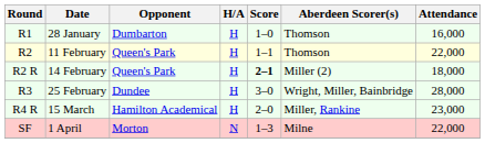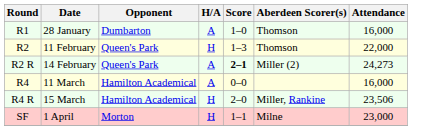 <table class="wikitable" style="text-align:center">
 <tr>
 <th>Round</th>
 <th>Date</th>
 <th>Opponent</th>
 <th>H/A</th>
 <th>Score</th>
 <th>Aberdeen Scorer(s)</th>
 <th>Attendance</th>
 </tr>
 <tr bgcolor=#EEFFEE>
 <td>R1</td>
 <td align=left>28 January</td>
 <td align=left><a href='#'>Dumbarton</a></td>
-<td><a href='#'>H</a></td>
+<td><a href='#'>A</a></td>
 <td>1–0</td>
 <td align=left>Thomson</td>
 <td>16,000</td>
 </tr>
 <tr bgcolor=#FFFFDD>
 <td>R2</td>
 <td align=left>11 February</td>
 <td align=left><a href='#'>Queen's Park</a></td>
 <td><a href='#'>H</a></td>
-<td>1–1</td>
+<td>1–3</td>
 <td align=left>Thomson</td>
 <td>22,000</td>
 </tr>
 <tr bgcolor=#EEFFEE>
 <td>R2 R</td>
 <td align=left>14 February</td>
 <td align=left><a href='#'>Queen's Park</a></td>
-<td><a href='#'>H</a></td>
+<td><a href='#'>A</a></td>
 <td><strong>2–1</strong></td>
 <td align=left>Miller (2)</td>
-<td>18,000</td>
+<td>24,273</td>
 </tr>
-<tr bgcolor=#EEFFEE>
-<td>R3</td>
-<td align=left>25 February</td>
-<td align=left><a href='#'>Dundee</a></td>
-<td><a href='#'>H</a></td>
-<td>3–0</td>
-<td align=left>Wright, Miller, Bainbridge</td>
-<td>28,000</td>
+<tr bgcolor=#FFFFDD>
+<td>R4</td>
+<td align=left>11 March</td>
+<td align=left><a href='#'>Hamilton Academical</a></td>
+<td><a href='#'>A</a></td>
+<td>0–0</td>
+<td align=left></td>
+<td>16,000</td>
 </tr>
 <tr bgcolor=#EEFFEE>
 <td>R4 R</td>
 <td align=left>15 March</td>
 <td align=left><a href='#'>Hamilton Academical</a></td>
 <td><a href='#'>H</a></td>
 <td>2–0</td>
 <td align=left>Miller, <a href='#'>Rankine</a></td>
-<td>23,000</td>
+<td>23,506</td>
 </tr>
 <tr bgcolor=#FFCCCC>
 <td>SF</td>
 <td align=left>1 April</td>
 <td align=left><a href='#'>Morton</a></td>
-<td><a href='#'>N</a></td>
-<td>1–3</td>
+<td><a href='#'>H</a></td>
+<td>1–1</td>
 <td align=left>Milne</td>
-<td>22,000</td>
+<td>23,000</td>
 </tr>
 <tr>
 </tr>
 </table>
